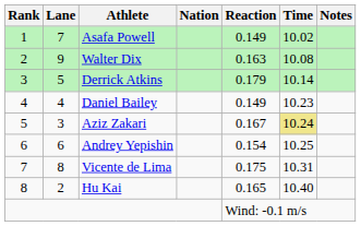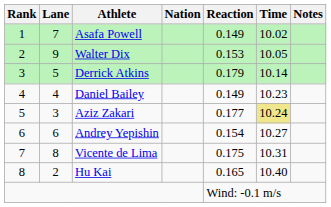 <table class="wikitable sortable" style="text-align:center">
 <tr>
 <th>Rank</th>
 <th>Lane</th>
 <th>Athlete</th>
 <th>Nation</th>
 <th>Reaction</th>
 <th>Time</th>
 <th>Notes</th>
 </tr>
 <tr bgcolor=bbf3bb>
 <td>1</td>
 <td>7</td>
 <td align="left"><a href='#'>Asafa Powell</a></td>
 <td align="left"></td>
 <td>0.149</td>
 <td>10.02</td>
 <td></td>
 </tr>
 <tr bgcolor=bbf3bb>
 <td>2</td>
 <td>9</td>
 <td align="left"><a href='#'>Walter Dix</a></td>
 <td align="left"></td>
-<td>0.163</td>
-<td>10.08</td>
+<td>0.153</td>
+<td>10.05</td>
 <td></td>
 </tr>
 <tr bgcolor=bbf3bb>
 <td>3</td>
 <td>5</td>
 <td align="left"><a href='#'>Derrick Atkins</a></td>
 <td align="left"></td>
 <td>0.179</td>
 <td>10.14</td>
 <td></td>
 </tr>
 <tr>
 <td>4</td>
 <td>4</td>
 <td align="left"><a href='#'>Daniel Bailey</a></td>
 <td align="left"></td>
 <td>0.149</td>
 <td>10.23</td>
 <td></td>
 </tr>
 <tr>
 <td>5</td>
 <td>3</td>
 <td align="left"><a href='#'>Aziz Zakari</a></td>
 <td align="left"></td>
-<td>0.167</td>
+<td>0.177</td>
 <td style="background: khaki;">10.24</td>
 <td></td>
 </tr>
 <tr>
 <td>6</td>
 <td>6</td>
 <td align="left"><a href='#'>Andrey Yepishin</a></td>
 <td align="left"></td>
 <td>0.154</td>
-<td>10.25</td>
+<td>10.27</td>
 <td></td>
 </tr>
 <tr>
 <td>7</td>
 <td>8</td>
 <td align="left"><a href='#'>Vicente de Lima</a></td>
 <td align="left"></td>
 <td>0.175</td>
 <td>10.31</td>
 <td></td>
 </tr>
 <tr>
 <td>8</td>
 <td>2</td>
 <td align="left"><a href='#'>Hu Kai</a></td>
 <td align="left"></td>
 <td>0.165</td>
 <td>10.40</td>
 <td></td>
 </tr>
 <tr>
 <td colspan=4></td>
 <td colspan=4 align=left>Wind: -0.1 m/s</td>
 </tr>
 </table>
